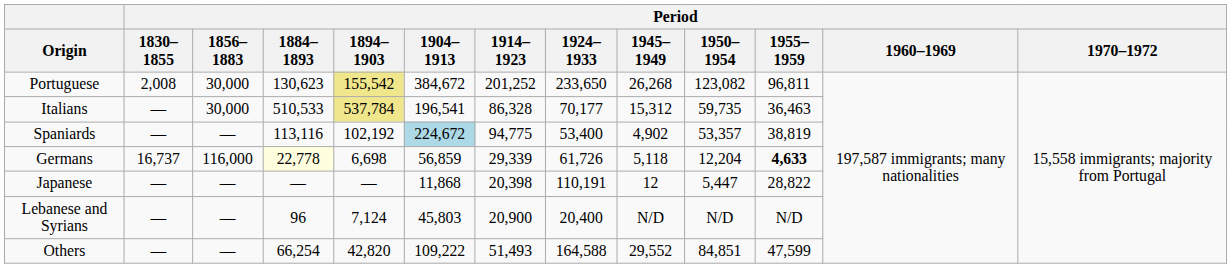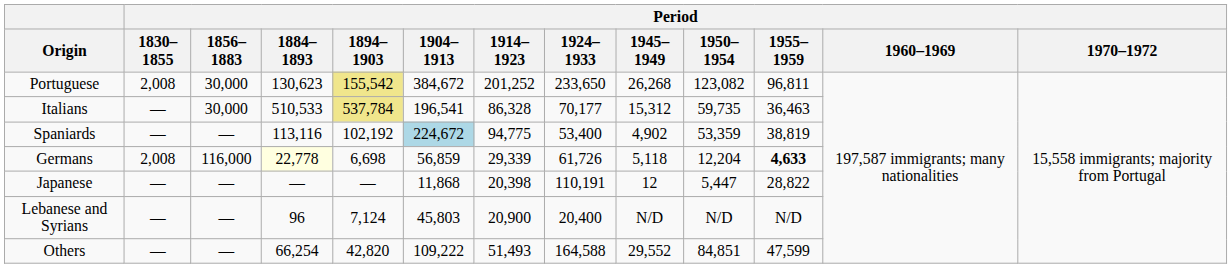 <table class="wikitable">
 <tr>
 <th></th>
 <th colspan="12">Period</th>
 </tr>
 <tr>
 <th>Origin</th>
 <th>1830–1855</th>
 <th>1856–1883</th>
 <th>1884–1893</th>
 <th>1894–1903</th>
 <th>1904–1913</th>
 <th>1914–1923</th>
 <th>1924–1933</th>
 <th>1945–1949</th>
 <th>1950–1954</th>
 <th>1955–1959</th>
 <th>1960–1969</th>
 <th>1970–1972</th>
 </tr>
 <tr align="center">
 <td> Portuguese</td>
 <td>2,008</td>
 <td>30,000</td>
 <td>130,623</td>
 <td style="background: khaki;">155,542</td>
 <td>384,672</td>
 <td>201,252</td>
 <td>233,650</td>
 <td>26,268</td>
 <td>123,082</td>
 <td>96,811</td>
 <td rowspan="7">197,587 immigrants; many nationalities</td>
 <td rowspan="7">15,558 immigrants; majority from Portugal</td>
 </tr>
 <tr align="center">
 <td> Italians</td>
 <td align="center">—</td>
 <td>30,000</td>
 <td>510,533</td>
 <td style="background: khaki;">537,784</td>
 <td>196,541</td>
 <td>86,328</td>
 <td>70,177</td>
 <td>15,312</td>
 <td>59,735</td>
 <td>36,463</td>
 </tr>
 <tr align="center">
 <td> Spaniards</td>
 <td align="center">—</td>
 <td align="center">—</td>
 <td>113,116</td>
 <td>102,192</td>
 <td style="background: lightblue;">224,672</td>
 <td>94,775</td>
 <td>53,400</td>
 <td>4,902</td>
-<td>53,357</td>
+<td>53,359</td>
 <td>38,819</td>
 </tr>
 <tr align="center">
 <td> Germans</td>
-<td>16,737</td>
+<td>2,008</td>
 <td>116,000</td>
 <td style="background: lightyellow;">22,778</td>
 <td>6,698</td>
 <td>56,859</td>
 <td>29,339</td>
 <td>61,726</td>
 <td>5,118</td>
 <td>12,204</td>
 <td><strong>4,633</strong></td>
 </tr>
 <tr align="center">
 <td> Japanese</td>
 <td align="center">—</td>
 <td align="center">—</td>
 <td align="center">—</td>
 <td align="center">—</td>
 <td>11,868</td>
 <td>20,398</td>
 <td>110,191</td>
 <td>12</td>
 <td>5,447</td>
 <td>28,822</td>
 </tr>
 <tr align="center">
 <td> Lebanese and Syrians</td>
 <td align="center">—</td>
 <td align="center">—</td>
 <td>96</td>
 <td>7,124</td>
 <td>45,803</td>
 <td>20,900</td>
 <td>20,400</td>
 <td>N/D</td>
 <td>N/D</td>
 <td>N/D</td>
 </tr>
 <tr align="center">
 <td>Others</td>
 <td align="center">—</td>
 <td align="center">—</td>
 <td>66,254</td>
 <td>42,820</td>
 <td>109,222</td>
 <td>51,493</td>
 <td>164,588</td>
 <td>29,552</td>
 <td>84,851</td>
 <td>47,599</td>
 </tr>
 </table>
